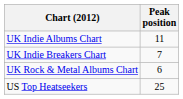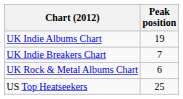 <table class="wikitable sortable">
 <tr>
 <th>Chart (2012)</th>
 <th>Peak<br>position</th>
 </tr>
 <tr>
 <td><a href='#'>UK Indie Albums Chart</a></td>
-<td style="text-align:center;">11</td>
+<td style="text-align:center;">19</td>
 </tr>
 <tr>
 <td><a href='#'>UK Indie Breakers Chart</a></td>
 <td style="text-align:center;">7</td>
 </tr>
 <tr>
 <td><a href='#'>UK Rock & Metal Albums Chart</a></td>
 <td style="text-align:center;">6</td>
 </tr>
 <tr>
 <td>US <a href='#'>Top Heatseekers</a></td>
 <td style="text-align:center;">25</td>
 </tr>
 </table>
